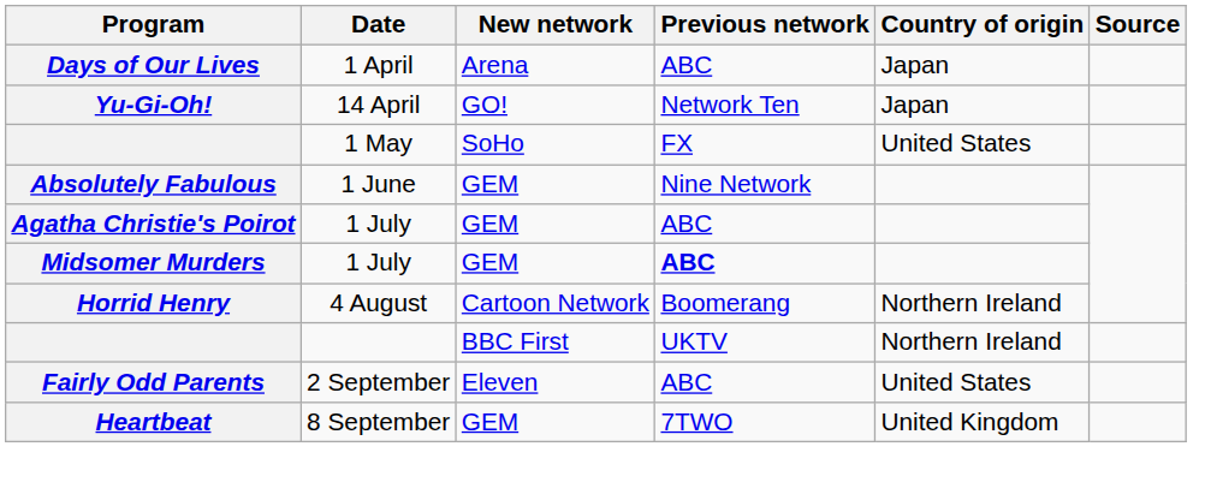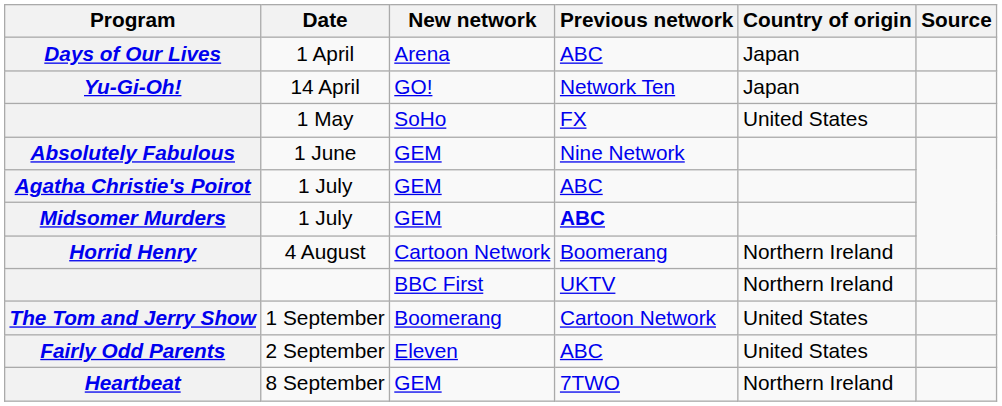 <table class="wikitable plainrowheaders sortable" style="text-align:left">
 <tr>
 <th scope="col">Program</th>
 <th scope="col">Date</th>
 <th scope="col">New network</th>
 <th scope="col">Previous network</th>
 <th scope="col">Country of origin</th>
 <th scope="col" class="unsortable">Source</th>
 </tr>
 <tr>
 <th scope="row"><em><a href='#'>Days of Our Lives</a></em></th>
 <td align=center>1 April</td>
 <td><a href='#'>Arena</a></td>
 <td><a href='#'>ABC</a></td>
 <td>Japan</td>
 <td align=center></td>
 </tr>
 <tr>
 <th scope="row"><em><a href='#'>Yu-Gi-Oh!</a></em></th>
 <td align=center>14 April</td>
 <td><a href='#'>GO!</a></td>
 <td><a href='#'>Network Ten</a></td>
 <td>Japan</td>
 <td align=center></td>
 </tr>
 <tr>
 <th scope="row"><em></em></th>
 <td align=center>1 May</td>
 <td><a href='#'>SoHo</a></td>
 <td><a href='#'>FX</a></td>
 <td>United States</td>
 <td align=center></td>
 </tr>
 <tr>
 <th scope="row"><em><a href='#'>Absolutely Fabulous</a></em></th>
 <td align=center>1 June</td>
 <td><a href='#'>GEM</a></td>
 <td><a href='#'>Nine Network</a></td>
 <td></td>
 </tr>
 <tr>
 <th scope="row"><em><a href='#'>Agatha Christie's Poirot</a></em></th>
 <td align=center>1 July</td>
 <td><a href='#'>GEM</a></td>
 <td><a href='#'>ABC</a></td>
 <td></td>
 </tr>
 <tr>
 <th scope="row"><em><a href='#'>Midsomer Murders</a></em></th>
 <td align=center>1 July</td>
 <td><a href='#'>GEM</a></td>
 <td><strong><a href='#'>ABC</a></strong></td>
 <td></td>
 </tr>
 <tr>
 <th scope="row"><em><a href='#'>Horrid Henry</a></em></th>
 <td align=center>4 August</td>
 <td><a href='#'>Cartoon Network</a></td>
 <td><a href='#'>Boomerang</a></td>
 <td>Northern Ireland</td>
 </tr>
 <tr>
 <th scope="row"><em></em></th>
 <td></td>
 <td><a href='#'>BBC First</a></td>
 <td><a href='#'>UKTV</a></td>
 <td>Northern Ireland</td>
 <td align=center></td>
 </tr>
 <tr>
+<th scope="row"><em><a href='#'>The Tom and Jerry Show</a></em></th>
+<td>1 September</td>
+<td><a href='#'>Boomerang</a></td>
+<td><a href='#'>Cartoon Network</a></td>
+<td>United States</td>
+<td align=center></td>
+</tr>
+<tr>
 <th scope="row"><em><a href='#'>Fairly Odd Parents</a></em></th>
 <td align=center>2 September</td>
 <td><a href='#'>Eleven</a></td>
 <td><a href='#'>ABC</a></td>
 <td>United States</td>
 <td align=center></td>
 </tr>
 <tr>
 <th scope="row"><em><a href='#'>Heartbeat</a></em></th>
 <td align=center>8 September</td>
 <td><a href='#'>GEM</a></td>
 <td><a href='#'>7TWO</a></td>
-<td>United Kingdom</td>
+<td>Northern Ireland</td>
 <td align=center></td>
 </tr>
 </table>
